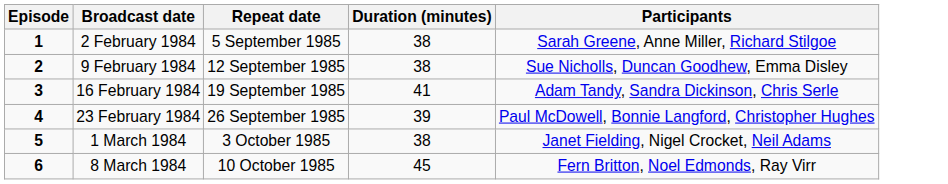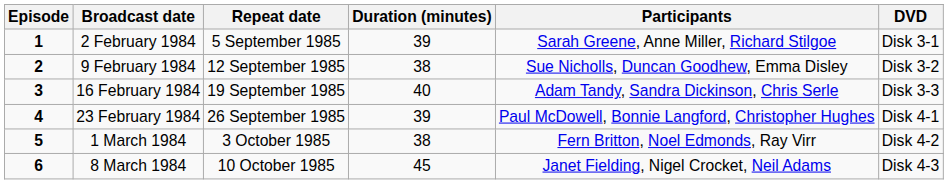 <table class="wikitable" style="text-align:center;">
 <tr>
 <th>Episode</th>
 <th>Broadcast date</th>
 <th>Repeat date</th>
 <th>Duration (minutes)</th>
 <th>Participants</th>
+<th>DVD</th>
 </tr>
 <tr>
 <td><strong>1</strong></td>
 <td>2 February 1984</td>
 <td>5 September 1985</td>
-<td>38</td>
+<td>39</td>
 <td><a href='#'>Sarah Greene</a>, Anne Miller, <a href='#'>Richard Stilgoe</a></td>
+<td>Disk 3-1</td>
 </tr>
 <tr>
 <td><strong>2</strong></td>
 <td>9 February 1984</td>
 <td>12 September 1985</td>
 <td>38</td>
 <td><a href='#'>Sue Nicholls</a>, <a href='#'>Duncan Goodhew</a>, Emma Disley</td>
+<td>Disk 3-2</td>
 </tr>
 <tr>
 <td><strong>3</strong></td>
 <td>16 February 1984</td>
 <td>19 September 1985</td>
-<td>41</td>
+<td>40</td>
 <td><a href='#'>Adam Tandy</a>, <a href='#'>Sandra Dickinson</a>, <a href='#'>Chris Serle</a></td>
+<td>Disk 3-3</td>
 </tr>
 <tr>
 <td><strong>4</strong></td>
 <td>23 February 1984</td>
 <td>26 September 1985</td>
 <td>39</td>
 <td><a href='#'>Paul McDowell</a>, <a href='#'>Bonnie Langford</a>, <a href='#'>Christopher Hughes</a></td>
+<td>Disk 4-1</td>
 </tr>
 <tr>
 <td><strong>5</strong></td>
 <td>1 March 1984</td>
 <td>3 October 1985</td>
 <td>38</td>
-<td><a href='#'>Janet Fielding</a>, Nigel Crocket, <a href='#'>Neil Adams</a></td>
+<td><a href='#'>Fern Britton</a>, <a href='#'>Noel Edmonds</a>, Ray Virr</td>
+<td>Disk 4-2</td>
 </tr>
 <tr>
 <td><strong>6</strong></td>
 <td>8 March 1984</td>
 <td>10 October 1985</td>
 <td>45</td>
-<td><a href='#'>Fern Britton</a>, <a href='#'>Noel Edmonds</a>, Ray Virr</td>
+<td><a href='#'>Janet Fielding</a>, Nigel Crocket, <a href='#'>Neil Adams</a></td>
+<td>Disk 4-3</td>
 </tr>
 </table>
